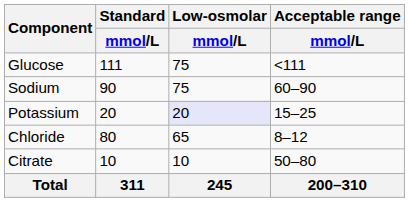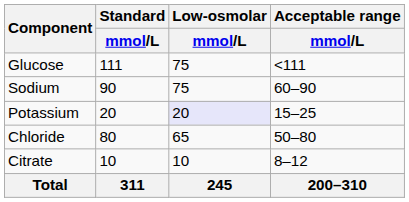 <table class=wikitable right>
 <tr>
 <th rowspan=2>Component</th>
 <th>Standard</th>
 <th>Low-osmolar</th>
 <th>Acceptable range</th>
 </tr>
 <tr>
 <th><a href='#'>mmol</a>/L</th>
 <th><a href='#'>mmol</a>/L</th>
 <th><a href='#'>mmol</a>/L</th>
 </tr>
 <tr>
 <td>Glucose</td>
 <td>111</td>
 <td>75</td>
 <td><111</td>
 </tr>
 <tr>
 <td>Sodium</td>
 <td>90</td>
 <td>75</td>
 <td>60–90</td>
 </tr>
 <tr>
 <td>Potassium</td>
 <td>20</td>
 <td style="background: lavender;">20</td>
 <td>15–25</td>
 </tr>
 <tr>
 <td>Chloride</td>
 <td>80</td>
 <td>65</td>
-<td>8–12</td>
+<td>50–80</td>
 </tr>
 <tr>
 <td>Citrate</td>
 <td>10</td>
 <td>10</td>
-<td>50–80</td>
+<td>8–12</td>
 </tr>
 <tr>
 <th>Total</th>
 <th>311</th>
 <th>245</th>
 <th>200–310</th>
 </tr>
 </table>
